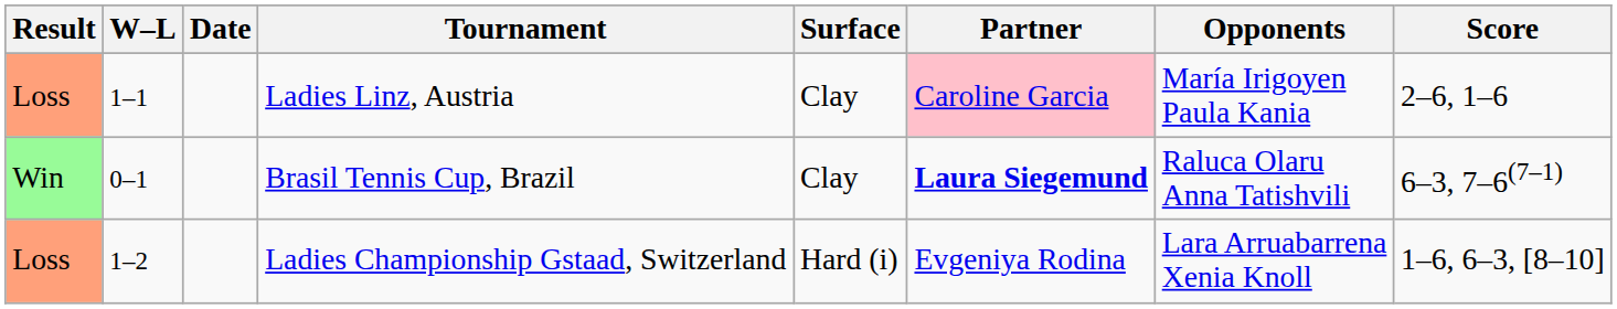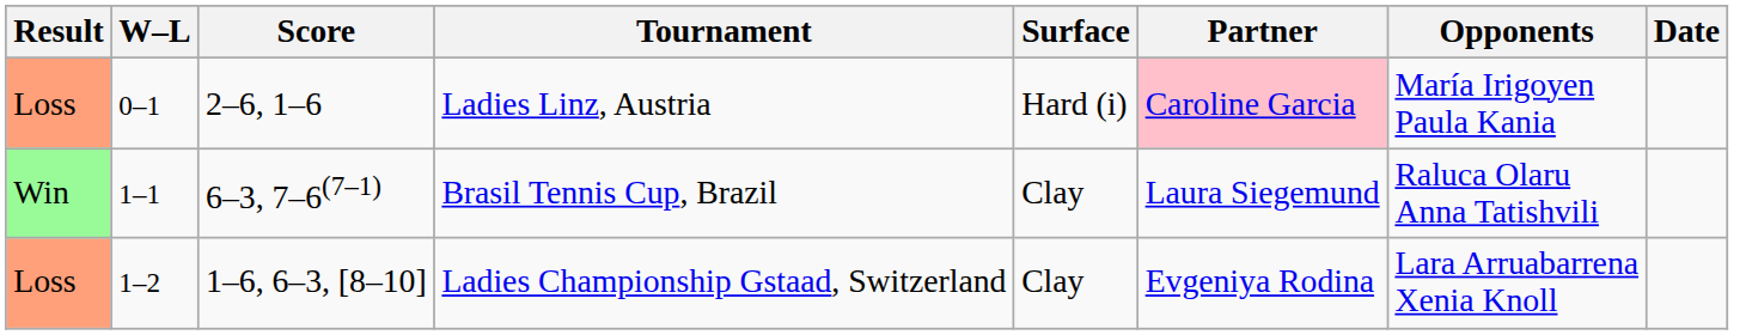 <table class="sortable wikitable">
 <tr>
 <th>Result</th>
 <th class="unsortable">W–L</th>
-<th>Date</th>
+<th class="unsortable">Score</th>
 <th>Tournament</th>
 <th>Surface</th>
 <th>Partner</th>
 <th>Opponents</th>
-<th class="unsortable">Score</th>
+<th>Date</th>
 </tr>
 <tr>
 <td style="background:#ffa07a;">Loss</td>
-<td><small>1–1</small></td>
-<td><a href='#'></a></td>
+<td><small>0–1</small></td>
+<td>2–6, 1–6</td>
 <td><a href='#'>Ladies Linz</a>, Austria</td>
-<td>Clay</td>
+<td>Hard (i)</td>
 <td style="background: pink;"> <a href='#'>Caroline Garcia</a></td>
 <td> <a href='#'>María Irigoyen</a> <br>  <a href='#'>Paula Kania</a></td>
-<td>2–6, 1–6</td>
+<td><a href='#'></a></td>
 </tr>
 <tr>
 <td style="background:#98fb98;">Win</td>
-<td><small>0–1</small></td>
-<td><a href='#'></a></td>
+<td><small>1–1</small></td>
+<td>6–3, 7–6<sup>(7–1)</sup></td>
 <td><a href='#'>Brasil Tennis Cup</a>, Brazil</td>
 <td>Clay</td>
-<td><strong> <a href='#'>Laura Siegemund</a></strong></td>
+<td> <a href='#'>Laura Siegemund</a></td>
 <td> <a href='#'>Raluca Olaru</a> <br>  <a href='#'>Anna Tatishvili</a></td>
-<td>6–3, 7–6<sup>(7–1)</sup></td>
+<td><a href='#'></a></td>
 </tr>
 <tr>
 <td style="background:#ffa07a;">Loss</td>
 <td><small>1–2</small></td>
-<td><a href='#'></a></td>
+<td>1–6, 6–3, [8–10]</td>
 <td><a href='#'>Ladies Championship Gstaad</a>, Switzerland</td>
-<td>Hard (i)</td>
+<td>Clay</td>
 <td> <a href='#'>Evgeniya Rodina</a></td>
 <td> <a href='#'>Lara Arruabarrena</a> <br>  <a href='#'>Xenia Knoll</a></td>
-<td>1–6, 6–3, [8–10]</td>
+<td><a href='#'></a></td>
 </tr>
 </table>
